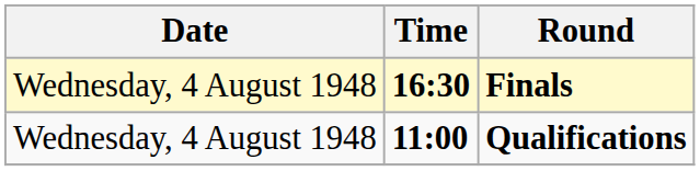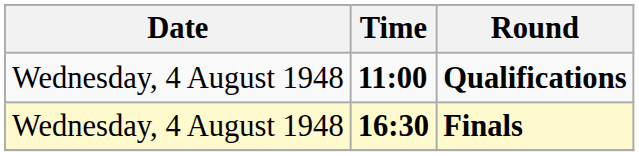 <table class="wikitable">
 <tr>
 <th>Date</th>
 <th>Time</th>
 <th>Round</th>
 </tr>
 <tr>
+<td>Wednesday, 4 August 1948</td>
+<td><strong>11:00</strong></td>
+<td><strong>Qualifications</strong></td>
+</tr>
+<tr>
 <td style=background:lemonchiffon>Wednesday, 4 August 1948</td>
 <td style=background:lemonchiffon><strong>16:30</strong></td>
 <td style=background:lemonchiffon><strong>Finals</strong></td>
 </tr>
 <tr>
-<td>Wednesday, 4 August 1948</td>
-<td><strong>11:00</strong></td>
-<td><strong>Qualifications</strong></td>
-</tr>
-<tr>
 </tr>
 </table>
